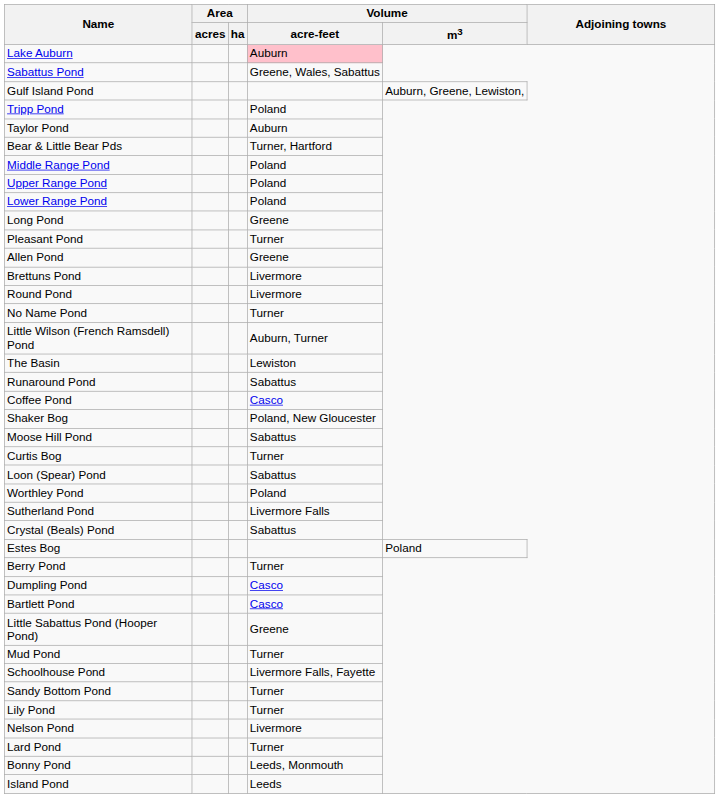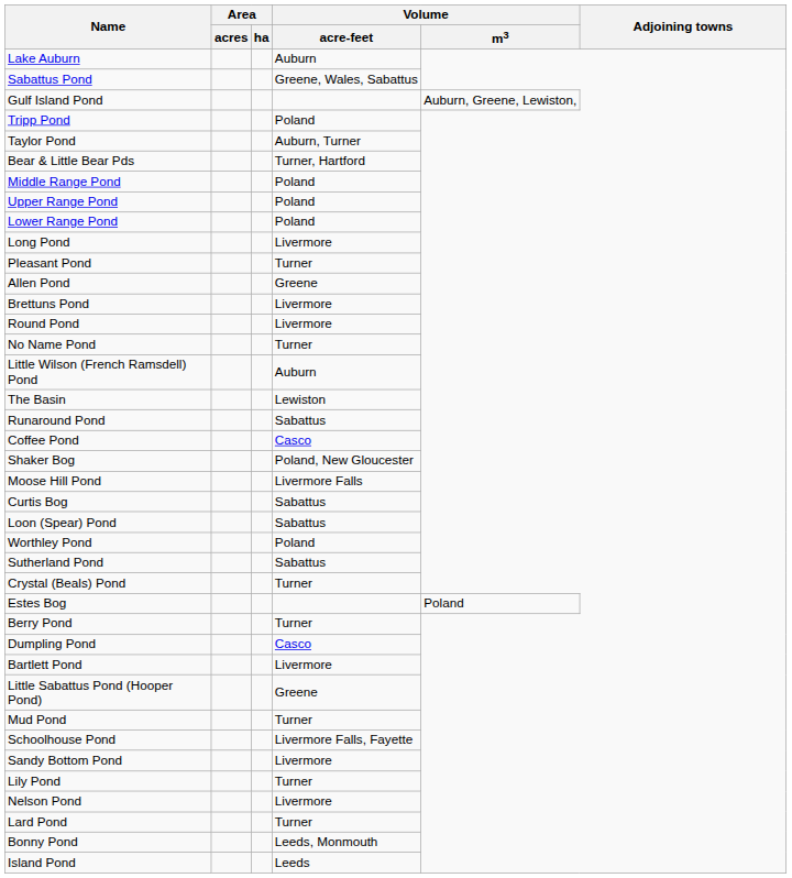 <table class="wikitable sortable">
 <tr>
 <th width="250" rowspan=2>Name</th>
 <th width="50"  colspan=2>Area</th>
 <th width="50"  colspan=2>Volume</th>
 <th width="250" rowspan=2>Adjoining towns</th>
 </tr>
 <tr>
 <th>acres</th>
 <th>ha</th>
 <th>acre-feet</th>
 <th>m<sup>3</sup></th>
 </tr>
 <tr>
 <td><a href='#'>Lake Auburn</a></td>
 <td></td>
 <td></td>
-<td style="background: pink;">Auburn</td>
+<td>Auburn</td>
 </tr>
 <tr>
 <td><a href='#'>Sabattus Pond</a></td>
 <td></td>
 <td></td>
 <td>Greene, Wales, Sabattus</td>
 </tr>
 <tr>
 <td>Gulf Island Pond</td>
 <td></td>
 <td> </td>
 <td> </td>
 <td>Auburn, Greene, Lewiston,</td>
 </tr>
 <tr>
 <td><a href='#'>Tripp Pond</a></td>
 <td></td>
 <td></td>
 <td>Poland</td>
 </tr>
 <tr>
 <td>Taylor Pond</td>
 <td></td>
 <td></td>
-<td>Auburn</td>
+<td>Auburn, Turner</td>
 </tr>
 <tr>
 <td>Bear & Little Bear Pds</td>
 <td></td>
 <td></td>
 <td>Turner, Hartford</td>
 </tr>
 <tr>
 <td><a href='#'>Middle Range Pond</a></td>
 <td></td>
 <td></td>
 <td>Poland</td>
 </tr>
 <tr>
 <td><a href='#'>Upper Range Pond</a></td>
 <td></td>
 <td></td>
 <td>Poland</td>
 </tr>
 <tr>
 <td><a href='#'>Lower Range Pond</a></td>
 <td></td>
 <td></td>
 <td>Poland</td>
 </tr>
 <tr>
 <td>Long Pond</td>
 <td></td>
 <td></td>
-<td>Greene</td>
+<td>Livermore</td>
 </tr>
 <tr>
 <td>Pleasant Pond</td>
 <td></td>
 <td></td>
 <td>Turner</td>
 </tr>
 <tr>
 <td>Allen Pond</td>
 <td></td>
 <td></td>
 <td>Greene</td>
 </tr>
 <tr>
 <td>Brettuns Pond</td>
 <td></td>
 <td></td>
 <td>Livermore</td>
 </tr>
 <tr>
 <td>Round Pond</td>
 <td></td>
 <td></td>
 <td>Livermore</td>
 </tr>
 <tr>
 <td>No Name Pond</td>
 <td></td>
 <td></td>
 <td>Turner</td>
 </tr>
 <tr>
 <td>Little Wilson (French Ramsdell) Pond</td>
 <td></td>
 <td></td>
-<td>Auburn, Turner</td>
+<td>Auburn</td>
 </tr>
 <tr>
 <td>The Basin</td>
 <td></td>
 <td></td>
 <td>Lewiston</td>
 </tr>
 <tr>
 <td>Runaround Pond</td>
 <td></td>
 <td></td>
 <td>Sabattus</td>
 </tr>
 <tr>
 <td>Coffee Pond</td>
 <td></td>
 <td></td>
 <td><a href='#'>Casco</a></td>
 </tr>
 <tr>
 <td>Shaker Bog</td>
 <td></td>
 <td></td>
 <td>Poland, New Gloucester</td>
 </tr>
 <tr>
 <td>Moose Hill Pond</td>
 <td></td>
 <td></td>
-<td>Sabattus</td>
+<td>Livermore Falls</td>
 </tr>
 <tr>
 <td>Curtis Bog</td>
 <td></td>
 <td></td>
-<td>Turner</td>
+<td>Sabattus</td>
 </tr>
 <tr>
 <td>Loon (Spear) Pond</td>
 <td></td>
 <td></td>
 <td>Sabattus</td>
 </tr>
 <tr>
 <td>Worthley Pond</td>
 <td></td>
 <td></td>
 <td>Poland</td>
 </tr>
 <tr>
 <td>Sutherland Pond</td>
 <td></td>
 <td></td>
-<td>Livermore Falls</td>
+<td>Sabattus</td>
 </tr>
 <tr>
 <td>Crystal (Beals) Pond</td>
 <td></td>
 <td></td>
-<td>Sabattus</td>
+<td>Turner</td>
 </tr>
 <tr>
 <td>Estes Bog</td>
 <td></td>
 <td> </td>
 <td> </td>
 <td>Poland</td>
 </tr>
 <tr>
 <td>Berry Pond</td>
 <td></td>
 <td></td>
 <td>Turner</td>
 </tr>
 <tr>
 <td>Dumpling Pond</td>
 <td></td>
 <td></td>
 <td><a href='#'>Casco</a></td>
 </tr>
 <tr>
 <td>Bartlett Pond</td>
 <td></td>
 <td></td>
-<td><a href='#'>Casco</a></td>
+<td>Livermore</td>
 </tr>
 <tr>
 <td>Little Sabattus Pond (Hooper Pond)</td>
 <td></td>
 <td></td>
 <td>Greene</td>
 </tr>
 <tr>
 <td>Mud Pond</td>
 <td></td>
 <td></td>
 <td>Turner</td>
 </tr>
 <tr>
 <td>Schoolhouse Pond</td>
 <td></td>
 <td></td>
 <td>Livermore Falls, Fayette</td>
 </tr>
 <tr>
 <td>Sandy Bottom Pond</td>
 <td></td>
 <td></td>
-<td>Turner</td>
+<td>Livermore</td>
 </tr>
 <tr>
 <td>Lily Pond</td>
 <td></td>
 <td></td>
 <td>Turner</td>
 </tr>
 <tr>
 <td>Nelson Pond</td>
 <td></td>
 <td></td>
 <td>Livermore</td>
 </tr>
 <tr>
 <td>Lard Pond</td>
 <td></td>
 <td></td>
 <td>Turner</td>
 </tr>
 <tr>
 <td>Bonny Pond</td>
 <td></td>
 <td></td>
 <td>Leeds, Monmouth</td>
 </tr>
 <tr>
 <td>Island Pond</td>
 <td></td>
 <td></td>
 <td>Leeds</td>
 </tr>
 </table>
